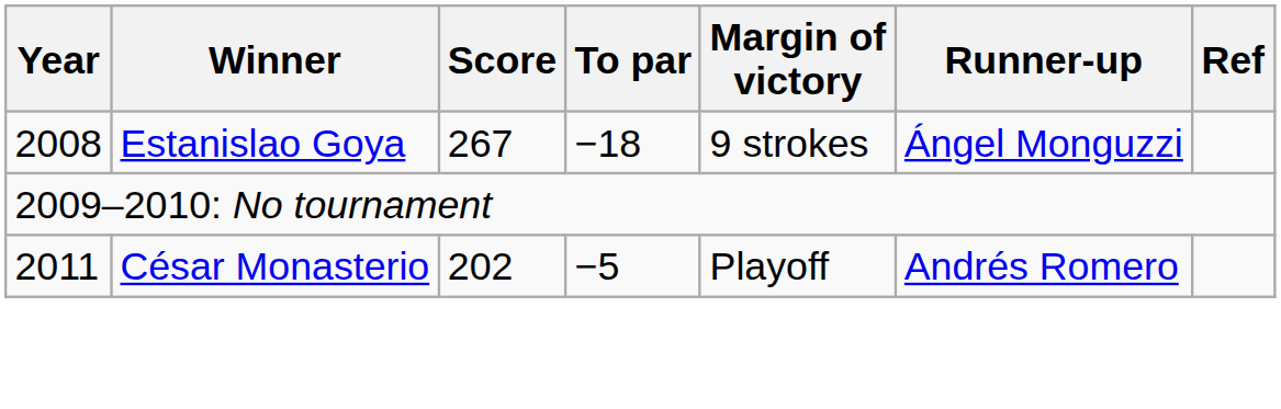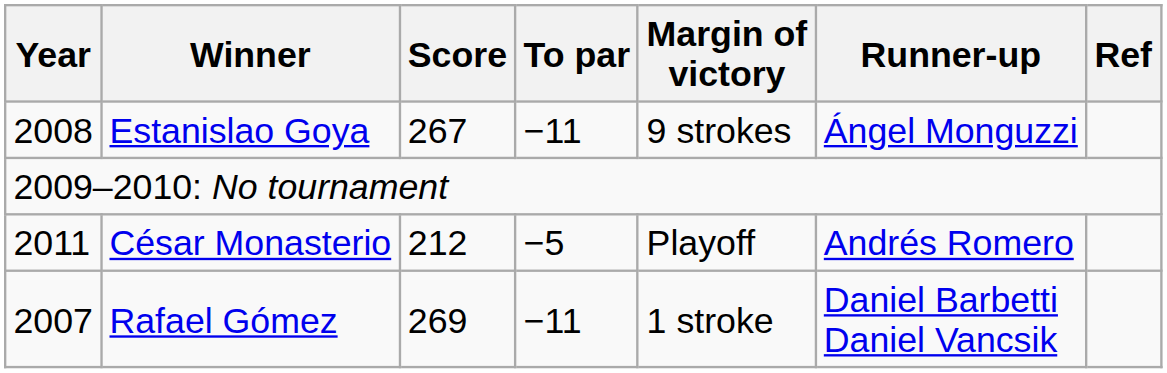 <table class=wikitable style="font-size:95%">
 <tr>
 <th>Year</th>
 <th>Winner</th>
 <th>Score</th>
 <th>To par</th>
 <th>Margin of<br>victory</th>
 <th>Runner-up</th>
 <th>Ref</th>
 </tr>
 <tr>
 <td>2008</td>
 <td> <a href='#'>Estanislao Goya</a></td>
 <td>267</td>
-<td>−18</td>
+<td>−11</td>
 <td>9 strokes</td>
 <td> <a href='#'>Ángel Monguzzi</a></td>
 <td></td>
 </tr>
 <tr>
 <td colspan=7>2009–2010: <em>No tournament</em></td>
 </tr>
 <tr>
 <td>2011</td>
 <td> <a href='#'>César Monasterio</a></td>
-<td>202</td>
+<td>212</td>
 <td>−5</td>
 <td>Playoff</td>
 <td> <a href='#'>Andrés Romero</a></td>
 <td></td>
 </tr>
+<tr>
+<td>2007</td>
+<td> <a href='#'>Rafael Gómez</a></td>
+<td>269</td>
+<td>−11</td>
+<td>1 stroke</td>
+<td> <a href='#'>Daniel Barbetti</a><br> <a href='#'>Daniel Vancsik</a></td>
+<td></td>
+</tr>
 </table>
